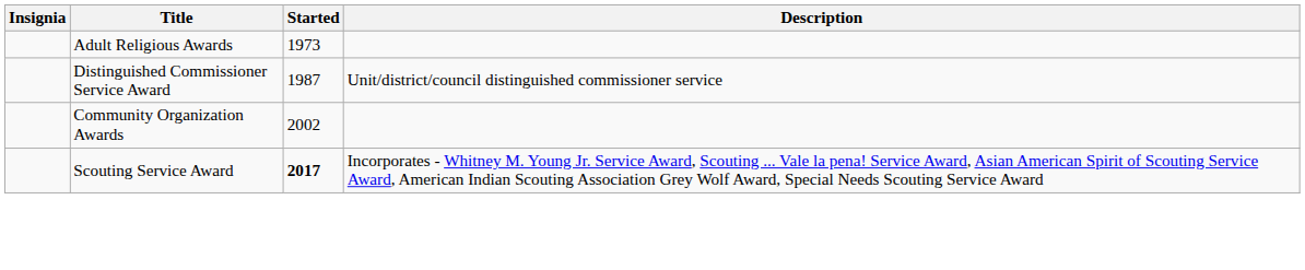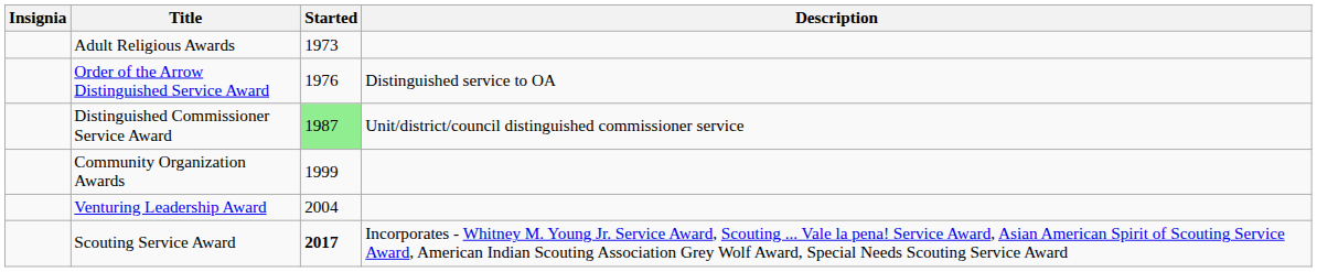 <table class="wikitable sortable" border="1">
 <tr>
 <th scope="col" class="unsortable">Insignia</th>
 <th scope="col">Title</th>
 <th scope="col">Started</th>
 <th scope="col">Description</th>
 </tr>
 <tr>
 <td></td>
 <td>Adult Religious Awards</td>
 <td>1973</td>
 <td> </td>
 </tr>
 <tr>
 <td></td>
+<td><a href='#'>Order of the Arrow Distinguished Service Award</a></td>
+<td>1976</td>
+<td>Distinguished service to OA</td>
+</tr>
+<tr>
+<td></td>
 <td>Distinguished Commissioner Service Award</td>
-<td>1987</td>
+<td style="background: lightgreen;">1987</td>
 <td>Unit/district/council distinguished commissioner service</td>
 </tr>
 <tr>
 <td></td>
 <td>Community Organization Awards</td>
-<td>2002</td>
+<td>1999</td>
+<td> </td>
+</tr>
+<tr>
+<td></td>
+<td><a href='#'>Venturing Leadership Award</a></td>
+<td>2004</td>
 <td> </td>
 </tr>
 <tr>
 <td></td>
 <td>Scouting Service Award </td>
 <td><strong>2017</strong></td>
 <td>Incorporates - <a href='#'>Whitney M. Young Jr. Service Award</a>, <a href='#'>Scouting ... Vale la pena! Service Award</a>, <a href='#'>Asian American Spirit of Scouting Service Award</a>, American Indian Scouting Association Grey Wolf Award, Special Needs Scouting Service Award</td>
 </tr>
 </table>
